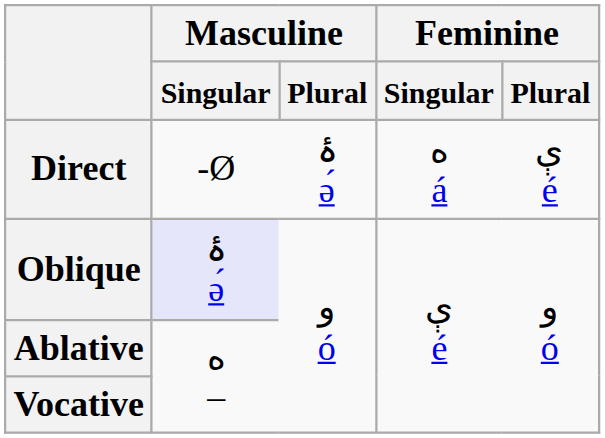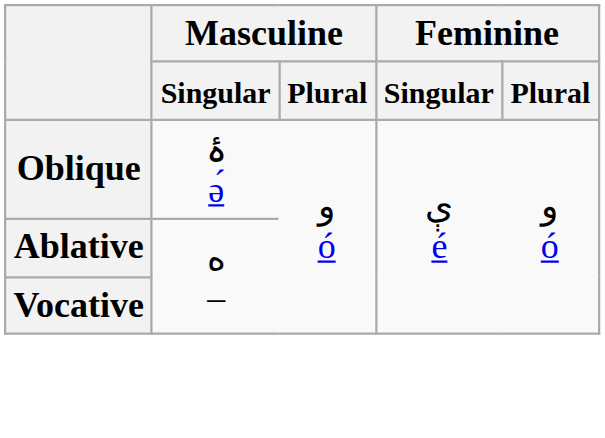 <table class="wikitable" style="text-align: center">
 <tr>
 <th rowspan="2"></th>
 <th colspan="2">Masculine</th>
 <th colspan="2">Feminine</th>
 </tr>
 <tr>
 <th style="border-right;"><small>Singular</small></th>
 <th style="border-left;"><small>Plural</small></th>
 <th style="border-right;"><small>Singular</small></th>
 <th style="border-left;"><small>Plural</small></th>
 </tr>
 <tr>
-<th>Direct</th>
-<td style="border-right: none;">-Ø</td>
-<td style="border-left: none;">ۀ<br><a href='#'>ə́</a></td>
-<td style="border-right: none;">ه<br><a href='#'>á</a></td>
-<td style="border-left: none;">ې<br><a href='#'>é</a></td>
-</tr>
-<tr>
 <th>Oblique</th>
-<td style="background: lavender; border-right: none;">ۀ<br><a href='#'>ə́</a></td>
+<td style="border-right: none;">ۀ<br><a href='#'>ə́</a></td>
 <td rowspan="3" style="border-left: none;">و<br><a href='#'>ó</a></td>
 <td rowspan="3" style="border-right: none;">ې<br><a href='#'>é</a></td>
 <td rowspan="3" style="border-left: none;">و<br><a href='#'>ó</a></td>
 </tr>
 <tr>
 <th>Ablative</th>
 <td rowspan="2" style="border-right: none;">ه<br>–</td>
 </tr>
 <tr>
 <th>Vocative</th>
 </tr>
 </table>
